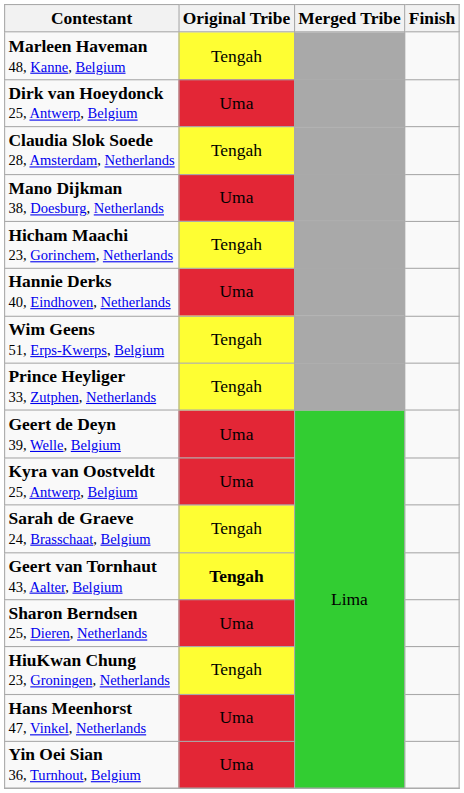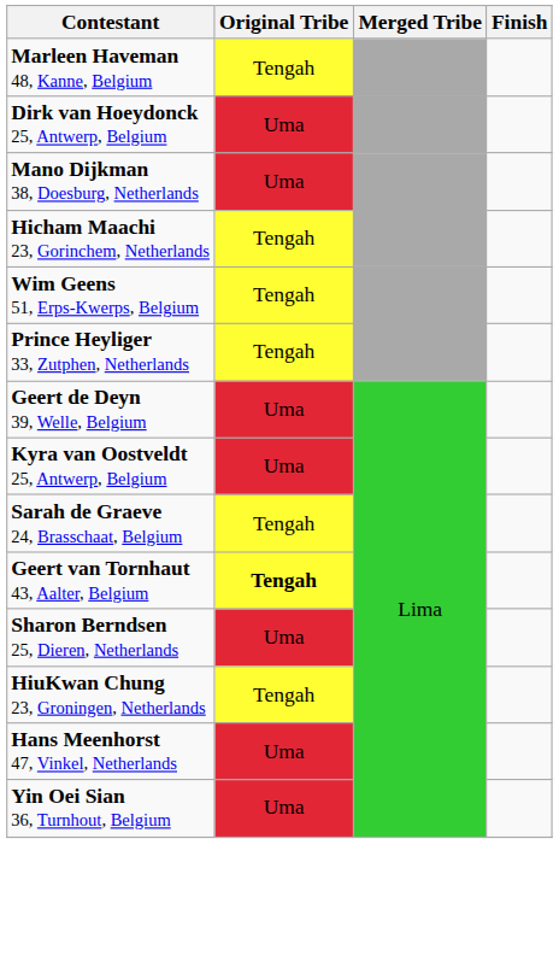 <table class="wikitable" style="margin:auto; text-align:center">
 <tr>
 <th>Contestant</th>
 <th>Original Tribe</th>
 <th>Merged Tribe</th>
 <th>Finish</th>
 </tr>
 <tr>
 <td align="left"><strong>Marleen Haveman</strong><br><small>48, <a href='#'>Kanne</a>, <a href='#'>Belgium</a></small></td>
 <td bgcolor="#FEFE33">Tengah</td>
 <td bgcolor="darkgrey"></td>
 <td></td>
 </tr>
 <tr>
 <td align="left"><strong>Dirk van Hoeydonck</strong><br><small>25, <a href='#'>Antwerp</a>, <a href='#'>Belgium</a></small></td>
 <td bgcolor="#E32636">Uma</td>
 <td bgcolor="darkgrey"></td>
 <td></td>
 </tr>
 <tr>
-<td align="left"><strong>Claudia Slok Soede</strong><br><small>28, <a href='#'>Amsterdam</a>, <a href='#'>Netherlands</a></small></td>
-<td bgcolor="#FEFE33">Tengah</td>
-<td bgcolor="darkgrey"></td>
-<td></td>
-</tr>
-<tr>
 <td align="left"><strong>Mano Dijkman</strong><br><small>38, <a href='#'>Doesburg</a>, <a href='#'>Netherlands</a></small></td>
 <td bgcolor="#E32636">Uma</td>
 <td bgcolor="darkgrey"></td>
 <td></td>
 </tr>
 <tr>
 <td align="left"><strong>Hicham Maachi</strong><br><small>23, <a href='#'>Gorinchem</a>, <a href='#'>Netherlands</a></small></td>
 <td bgcolor="#FEFE33">Tengah</td>
-<td bgcolor="darkgrey"></td>
-<td></td>
-</tr>
-<tr>
-<td align="left"><strong>Hannie Derks</strong><br><small>40, <a href='#'>Eindhoven</a>, <a href='#'>Netherlands</a></small></td>
-<td bgcolor="#E32636">Uma</td>
 <td bgcolor="darkgrey"></td>
 <td></td>
 </tr>
 <tr>
 <td align="left"><strong>Wim Geens</strong><br><small>51, <a href='#'>Erps-Kwerps</a>, <a href='#'>Belgium</a></small></td>
 <td bgcolor="#FEFE33">Tengah</td>
 <td bgcolor="darkgrey"></td>
 <td></td>
 </tr>
 <tr>
 <td align="left"><strong>Prince Heyliger</strong><br><small>33, <a href='#'>Zutphen</a>, <a href='#'>Netherlands</a></small></td>
 <td bgcolor="#FEFE33">Tengah</td>
 <td bgcolor="darkgrey"></td>
 <td></td>
 </tr>
 <tr>
 <td align="left"><strong>Geert de Deyn</strong><br><small>39, <a href='#'>Welle</a>, <a href='#'>Belgium</a></small></td>
 <td bgcolor="#E32636">Uma</td>
 <td bgcolor="limegreen" rowspan=8>Lima</td>
 <td></td>
 </tr>
 <tr>
 <td align="left"><strong>Kyra van Oostveldt</strong><br><small>25, <a href='#'>Antwerp</a>, <a href='#'>Belgium</a></small></td>
 <td bgcolor="#E32636">Uma</td>
 <td></td>
 </tr>
 <tr>
 <td align="left"><strong>Sarah de Graeve</strong><br><small>24, <a href='#'>Brasschaat</a>, <a href='#'>Belgium</a></small></td>
 <td bgcolor="#FEFE33">Tengah</td>
 <td></td>
 </tr>
 <tr>
 <td align="left"><strong>Geert van Tornhaut</strong><br><small>43, <a href='#'>Aalter</a>, <a href='#'>Belgium</a></small></td>
 <td bgcolor="#FEFE33"><strong>Tengah</strong></td>
 <td></td>
 </tr>
 <tr>
 <td align="left"><strong>Sharon Berndsen</strong><br><small>25, <a href='#'>Dieren</a>, <a href='#'>Netherlands</a></small></td>
 <td bgcolor="#E32636">Uma</td>
 <td></td>
 </tr>
 <tr>
 <td align="left"><strong>HiuKwan Chung</strong><br><small>23, <a href='#'>Groningen</a>, <a href='#'>Netherlands</a></small></td>
 <td bgcolor="#FEFE33">Tengah</td>
 <td></td>
 </tr>
 <tr>
 <td align="left"><strong>Hans Meenhorst</strong><br><small>47, <a href='#'>Vinkel</a>, <a href='#'>Netherlands</a></small></td>
 <td bgcolor="#E32636">Uma</td>
 <td></td>
 </tr>
 <tr>
 <td align="left"><strong>Yin Oei Sian</strong><br><small>36, <a href='#'>Turnhout</a>, <a href='#'>Belgium</a></small></td>
 <td bgcolor="#E32636">Uma</td>
 <td></td>
 </tr>
 <tr>
 </tr>
 </table>
